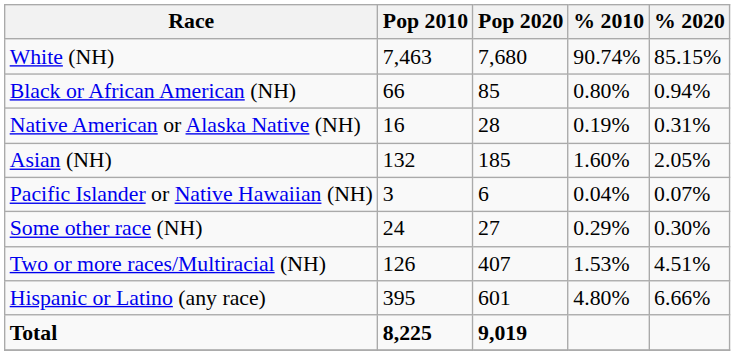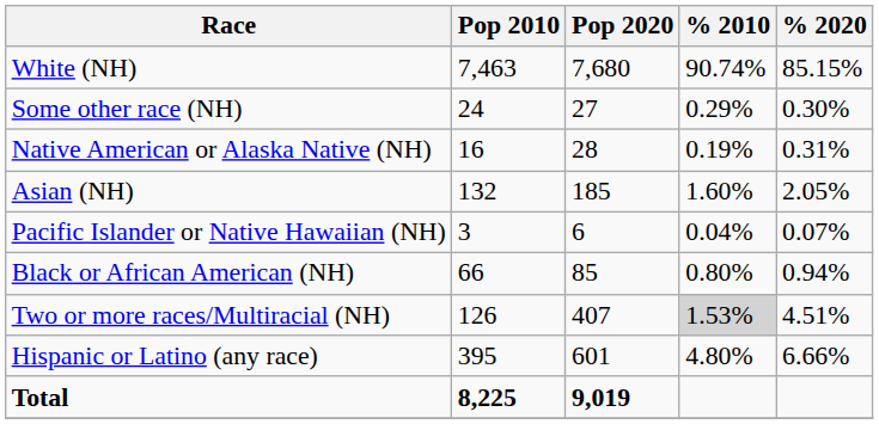 <table class="wikitable">
 <tr>
 <th>Race</th>
 <th>Pop 2010</th>
 <th>Pop 2020</th>
 <th>% 2010</th>
 <th>% 2020</th>
 </tr>
 <tr>
 <td><a href='#'>White</a> (NH)</td>
 <td>7,463</td>
 <td>7,680</td>
 <td>90.74%</td>
 <td>85.15%</td>
 </tr>
 <tr>
-<td><a href='#'>Black or African American</a> (NH)</td>
-<td>66</td>
-<td>85</td>
-<td>0.80%</td>
-<td>0.94%</td>
+<td><a href='#'>Some other race</a> (NH)</td>
+<td>24</td>
+<td>27</td>
+<td>0.29%</td>
+<td>0.30%</td>
 </tr>
 <tr>
 <td><a href='#'>Native American</a> or <a href='#'>Alaska Native</a> (NH)</td>
 <td>16</td>
 <td>28</td>
 <td>0.19%</td>
 <td>0.31%</td>
 </tr>
 <tr>
 <td><a href='#'>Asian</a> (NH)</td>
 <td>132</td>
 <td>185</td>
 <td>1.60%</td>
 <td>2.05%</td>
 </tr>
 <tr>
 <td><a href='#'>Pacific Islander</a> or <a href='#'>Native Hawaiian</a> (NH)</td>
 <td>3</td>
 <td>6</td>
 <td>0.04%</td>
 <td>0.07%</td>
 </tr>
 <tr>
-<td><a href='#'>Some other race</a> (NH)</td>
-<td>24</td>
-<td>27</td>
-<td>0.29%</td>
-<td>0.30%</td>
+<td><a href='#'>Black or African American</a> (NH)</td>
+<td>66</td>
+<td>85</td>
+<td>0.80%</td>
+<td>0.94%</td>
 </tr>
 <tr>
 <td><a href='#'>Two or more races/Multiracial</a> (NH)</td>
 <td>126</td>
 <td>407</td>
-<td>1.53%</td>
+<td style="background: lightgrey;">1.53%</td>
 <td>4.51%</td>
 </tr>
 <tr>
 <td><a href='#'>Hispanic or Latino</a> (any race)</td>
 <td>395</td>
 <td>601</td>
 <td>4.80%</td>
 <td>6.66%</td>
 </tr>
 <tr>
 <td><strong>Total</strong></td>
 <td><strong>8,225</strong></td>
 <td><strong>9,019</strong></td>
 <td></td>
 <td></td>
 </tr>
 <tr>
 </tr>
 </table>
